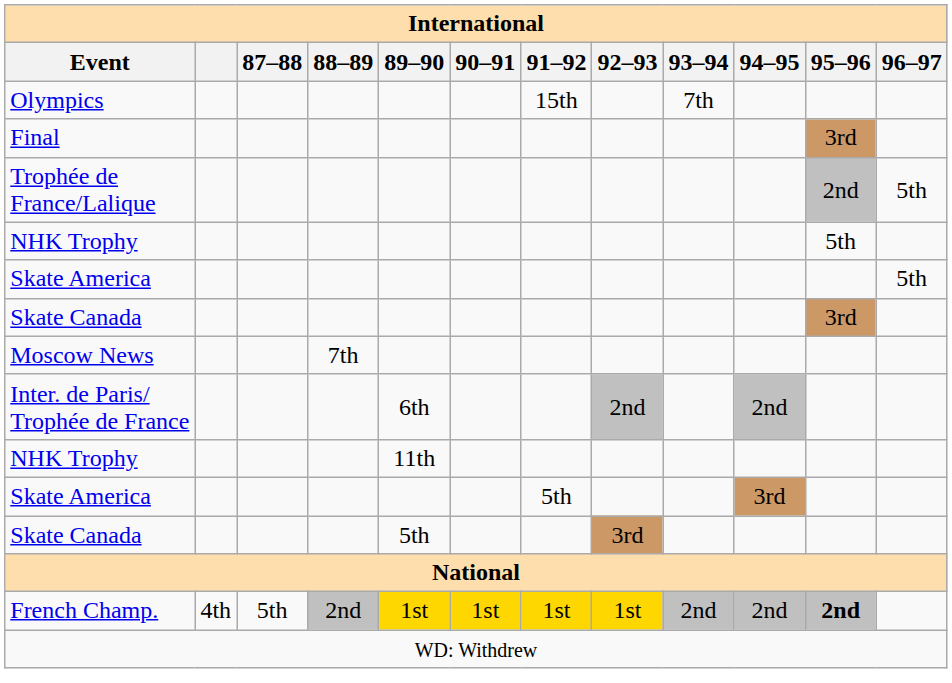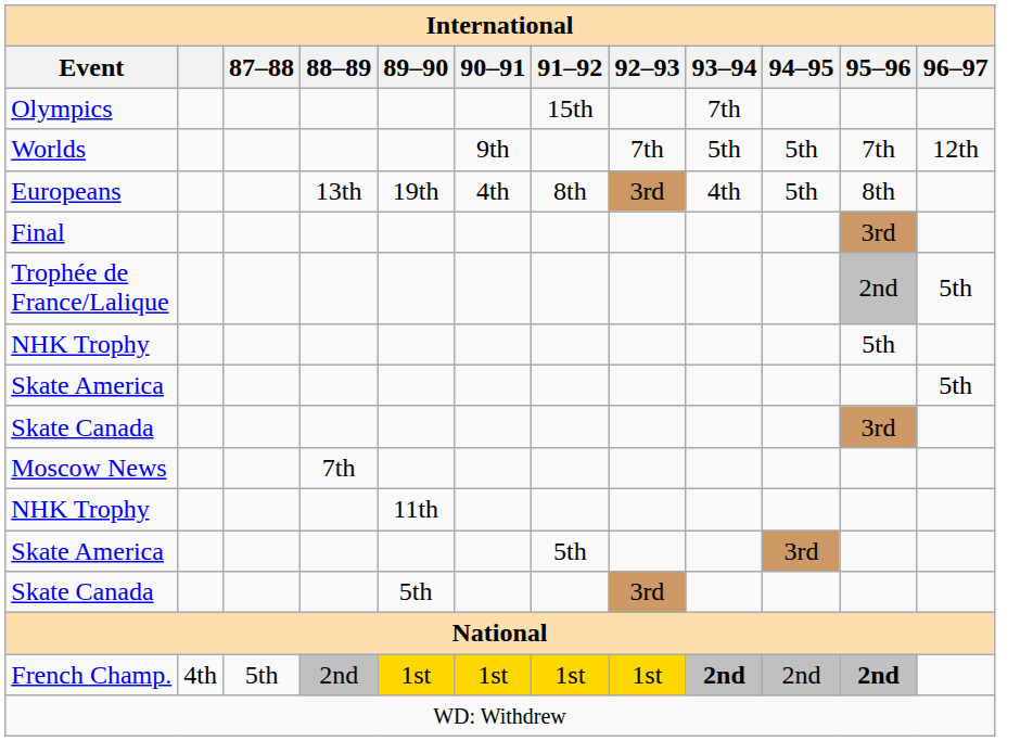 <table class="wikitable" style="text-align:center">
 <tr>
 <th style="background-color: #ffdead; " colspan=12 align=center>International</th>
 </tr>
 <tr>
 <th>Event</th>
 <th></th>
 <th>87–88</th>
 <th>88–89</th>
 <th>89–90</th>
 <th>90–91</th>
 <th>91–92</th>
 <th>92–93</th>
 <th>93–94</th>
 <th>94–95</th>
 <th>95–96</th>
 <th>96–97</th>
 </tr>
 <tr>
 <td align=left><a href='#'>Olympics</a></td>
 <td></td>
 <td></td>
 <td></td>
 <td></td>
 <td></td>
 <td>15th</td>
 <td></td>
 <td>7th</td>
 <td></td>
 <td></td>
+<td></td>
+</tr>
+<tr>
+<td align=left><a href='#'>Worlds</a></td>
+<td></td>
+<td></td>
+<td></td>
+<td></td>
+<td>9th</td>
+<td></td>
+<td>7th</td>
+<td>5th</td>
+<td>5th</td>
+<td>7th</td>
+<td>12th</td>
+</tr>
+<tr>
+<td align=left><a href='#'>Europeans</a></td>
+<td></td>
+<td></td>
+<td>13th</td>
+<td>19th</td>
+<td>4th</td>
+<td>8th</td>
+<td bgcolor=cc9966>3rd</td>
+<td>4th</td>
+<td>5th</td>
+<td>8th</td>
 <td></td>
 </tr>
 <tr>
 <td align=left> <a href='#'>Final</a></td>
 <td></td>
 <td></td>
 <td></td>
 <td></td>
 <td></td>
 <td></td>
 <td></td>
 <td></td>
 <td></td>
 <td bgcolor=cc9966>3rd</td>
 <td></td>
 </tr>
 <tr>
 <td align=left> <a href='#'>Trophée de <br>France/Lalique</a></td>
 <td></td>
 <td></td>
 <td></td>
 <td></td>
 <td></td>
 <td></td>
 <td></td>
 <td></td>
 <td></td>
 <td bgcolor=silver>2nd</td>
 <td>5th</td>
 </tr>
 <tr>
 <td align=left> <a href='#'>NHK Trophy</a></td>
 <td></td>
 <td></td>
 <td></td>
 <td></td>
 <td></td>
 <td></td>
 <td></td>
 <td></td>
 <td></td>
 <td>5th</td>
 <td></td>
 </tr>
 <tr>
 <td align=left> <a href='#'>Skate America</a></td>
 <td></td>
 <td></td>
 <td></td>
 <td></td>
 <td></td>
 <td></td>
 <td></td>
 <td></td>
 <td></td>
 <td></td>
 <td>5th</td>
 </tr>
 <tr>
 <td align=left> <a href='#'>Skate Canada</a></td>
 <td></td>
 <td></td>
 <td></td>
 <td></td>
 <td></td>
 <td></td>
 <td></td>
 <td></td>
 <td></td>
 <td bgcolor=cc9966>3rd</td>
 <td></td>
 </tr>
 <tr>
 <td align=left><a href='#'>Moscow News</a></td>
 <td></td>
 <td></td>
 <td>7th</td>
 <td></td>
 <td></td>
 <td></td>
 <td></td>
 <td></td>
 <td></td>
 <td></td>
 <td></td>
 </tr>
 <tr>
-<td align=left><a href='#'>Inter. de Paris/ <br> Trophée de France</a></td>
-<td></td>
-<td></td>
-<td></td>
-<td>6th</td>
-<td></td>
-<td></td>
-<td bgcolor=silver>2nd</td>
-<td></td>
-<td bgcolor=silver>2nd</td>
-<td></td>
-<td></td>
-</tr>
-<tr>
 <td align=left><a href='#'>NHK Trophy</a></td>
 <td></td>
 <td></td>
 <td></td>
 <td>11th</td>
 <td></td>
 <td></td>
 <td></td>
 <td></td>
 <td></td>
 <td></td>
 <td></td>
 </tr>
 <tr>
 <td align=left><a href='#'>Skate America</a></td>
 <td></td>
 <td></td>
 <td></td>
 <td></td>
 <td></td>
 <td>5th</td>
 <td></td>
 <td></td>
 <td bgcolor=cc9966>3rd</td>
 <td></td>
 <td></td>
 </tr>
 <tr>
 <td align=left><a href='#'>Skate Canada</a></td>
 <td></td>
 <td></td>
 <td></td>
 <td>5th</td>
 <td></td>
 <td></td>
 <td bgcolor=cc9966>3rd</td>
 <td></td>
 <td></td>
 <td></td>
 <td></td>
 </tr>
 <tr>
 <th style="background-color: #ffdead; " colspan=12 align=center>National</th>
 </tr>
 <tr>
 <td align=left><a href='#'>French Champ.</a></td>
 <td>4th</td>
 <td>5th</td>
 <td bgcolor=silver>2nd</td>
 <td bgcolor=gold>1st</td>
 <td bgcolor=gold>1st</td>
 <td bgcolor=gold>1st</td>
 <td bgcolor=gold>1st</td>
-<td bgcolor=silver>2nd</td>
+<td bgcolor=silver><strong>2nd</strong></td>
 <td bgcolor=silver>2nd</td>
 <td bgcolor=silver><strong>2nd</strong></td>
 <td></td>
 </tr>
 <tr>
 <td colspan=12 align=center><small> WD: Withdrew </small></td>
 </tr>
 </table>
